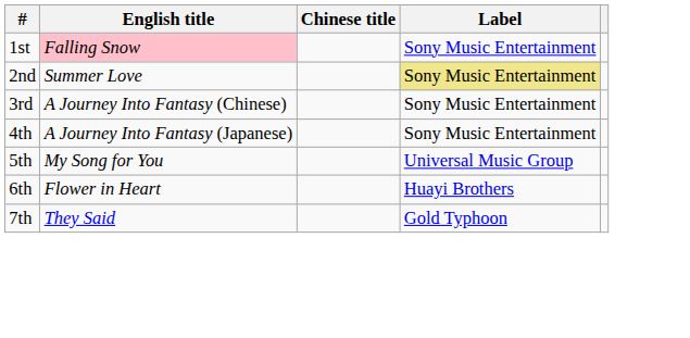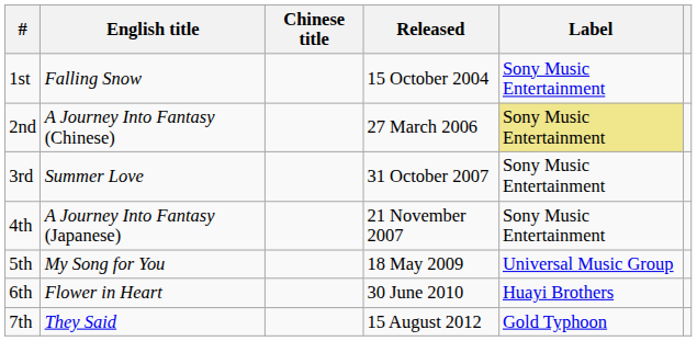 <table class="wikitable">
 <tr>
 <th>#</th>
 <th>English title</th>
 <th>Chinese title</th>
+<th>Released</th>
 <th>Label</th>
 <th></th>
 </tr>
 <tr>
 <td>1st</td>
-<td style="background: pink;"><em>Falling Snow</em></td>
+<td><em>Falling Snow</em></td>
 <td></td>
+<td>15 October 2004</td>
 <td><a href='#'>Sony Music Entertainment</a></td>
 <td></td>
 </tr>
 <tr>
 <td>2nd</td>
-<td><em>Summer Love</em></td>
+<td><em>A Journey Into Fantasy</em> (Chinese)</td>
 <td></td>
+<td>27 March 2006</td>
 <td style="background: khaki;">Sony Music Entertainment</td>
 <td></td>
 </tr>
 <tr>
 <td>3rd</td>
-<td><em>A Journey Into Fantasy</em> (Chinese)</td>
+<td><em>Summer Love</em></td>
 <td></td>
+<td>31 October 2007</td>
 <td>Sony Music Entertainment</td>
 <td></td>
 </tr>
 <tr>
 <td>4th</td>
 <td><em>A Journey Into Fantasy</em> (Japanese)</td>
 <td></td>
+<td>21 November 2007</td>
 <td>Sony Music Entertainment</td>
 <td></td>
 </tr>
 <tr>
 <td>5th</td>
 <td><em>My Song for You</em></td>
 <td></td>
+<td>18 May 2009</td>
 <td><a href='#'>Universal Music Group</a></td>
 <td></td>
 </tr>
 <tr>
 <td>6th</td>
 <td><em>Flower in Heart</em></td>
 <td></td>
+<td>30 June 2010</td>
 <td><a href='#'>Huayi Brothers</a></td>
 <td></td>
 </tr>
 <tr>
 <td>7th</td>
 <td><em><a href='#'>They Said</a></em></td>
 <td></td>
+<td>15 August 2012</td>
 <td><a href='#'>Gold Typhoon</a></td>
 <td></td>
 </tr>
 </table>
